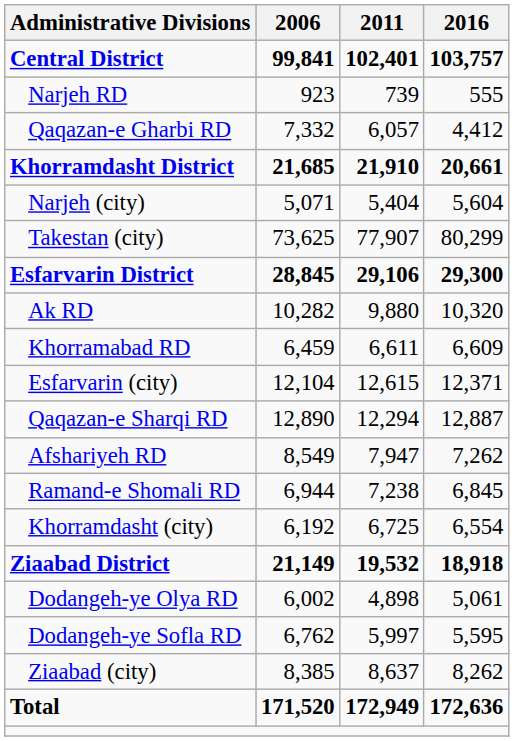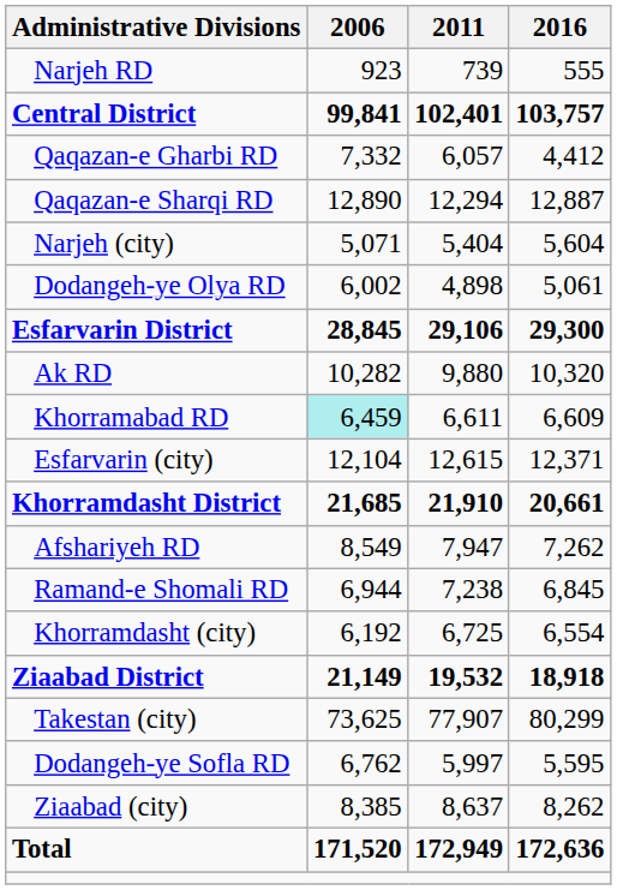 <table class="wikitable">
 <tr>
 <th>Administrative Divisions</th>
 <th>2006</th>
 <th>2011</th>
 <th>2016</th>
 </tr>
 <tr>
+<td style="padding-left: 1em;"><a href='#'>Narjeh RD</a></td>
+<td style="text-align: right;">923</td>
+<td style="text-align: right;">739</td>
+<td style="text-align: right;">555</td>
+</tr>
+<tr>
 <td><strong><a href='#'>Central District</a></strong></td>
 <td style="text-align: right;"><strong>99,841</strong></td>
 <td style="text-align: right;"><strong>102,401</strong></td>
 <td style="text-align: right;"><strong>103,757</strong></td>
-</tr>
-<tr>
-<td style="padding-left: 1em;"><a href='#'>Narjeh RD</a></td>
-<td style="text-align: right;">923</td>
-<td style="text-align: right;">739</td>
-<td style="text-align: right;">555</td>
 </tr>
 <tr>
 <td style="padding-left: 1em;"><a href='#'>Qaqazan-e Gharbi RD</a></td>
 <td style="text-align: right;">7,332</td>
 <td style="text-align: right;">6,057</td>
 <td style="text-align: right;">4,412</td>
 </tr>
 <tr>
-<td><strong><a href='#'>Khorramdasht District</a></strong></td>
-<td style="text-align: right;"><strong>21,685</strong></td>
-<td style="text-align: right;"><strong>21,910</strong></td>
-<td style="text-align: right;"><strong>20,661</strong></td>
+<td style="padding-left: 1em;"><a href='#'>Qaqazan-e Sharqi RD</a></td>
+<td style="text-align: right;">12,890</td>
+<td style="text-align: right;">12,294</td>
+<td style="text-align: right;">12,887</td>
 </tr>
 <tr>
 <td style="padding-left: 1em;"><a href='#'>Narjeh</a> (city)</td>
 <td style="text-align: right;">5,071</td>
 <td style="text-align: right;">5,404</td>
 <td style="text-align: right;">5,604</td>
 </tr>
 <tr>
-<td style="padding-left: 1em;"><a href='#'>Takestan</a> (city)</td>
-<td style="text-align: right;">73,625</td>
-<td style="text-align: right;">77,907</td>
-<td style="text-align: right;">80,299</td>
+<td style="padding-left: 1em;"><a href='#'>Dodangeh-ye Olya RD</a></td>
+<td style="text-align: right;">6,002</td>
+<td style="text-align: right;">4,898</td>
+<td style="text-align: right;">5,061</td>
 </tr>
 <tr>
 <td><strong><a href='#'>Esfarvarin District</a></strong></td>
 <td style="text-align: right;"><strong>28,845</strong></td>
 <td style="text-align: right;"><strong>29,106</strong></td>
 <td style="text-align: right;"><strong>29,300</strong></td>
 </tr>
 <tr>
 <td style="padding-left: 1em;"><a href='#'>Ak RD</a></td>
 <td style="text-align: right;">10,282</td>
 <td style="text-align: right;">9,880</td>
 <td style="text-align: right;">10,320</td>
 </tr>
 <tr>
 <td style="padding-left: 1em;"><a href='#'>Khorramabad RD</a></td>
-<td style="text-align: right;">6,459</td>
+<td style="background: paleturquoise; text-align: right;">6,459</td>
 <td style="text-align: right;">6,611</td>
 <td style="text-align: right;">6,609</td>
 </tr>
 <tr>
 <td style="padding-left: 1em;"><a href='#'>Esfarvarin</a> (city)</td>
 <td style="text-align: right;">12,104</td>
 <td style="text-align: right;">12,615</td>
 <td style="text-align: right;">12,371</td>
 </tr>
 <tr>
-<td style="padding-left: 1em;"><a href='#'>Qaqazan-e Sharqi RD</a></td>
-<td style="text-align: right;">12,890</td>
-<td style="text-align: right;">12,294</td>
-<td style="text-align: right;">12,887</td>
+<td><strong><a href='#'>Khorramdasht District</a></strong></td>
+<td style="text-align: right;"><strong>21,685</strong></td>
+<td style="text-align: right;"><strong>21,910</strong></td>
+<td style="text-align: right;"><strong>20,661</strong></td>
 </tr>
 <tr>
 <td style="padding-left: 1em;"><a href='#'>Afshariyeh RD</a></td>
 <td style="text-align: right;">8,549</td>
 <td style="text-align: right;">7,947</td>
 <td style="text-align: right;">7,262</td>
 </tr>
 <tr>
 <td style="padding-left: 1em;"><a href='#'>Ramand-e Shomali RD</a></td>
 <td style="text-align: right;">6,944</td>
 <td style="text-align: right;">7,238</td>
 <td style="text-align: right;">6,845</td>
 </tr>
 <tr>
 <td style="padding-left: 1em;"><a href='#'>Khorramdasht</a> (city)</td>
 <td style="text-align: right;">6,192</td>
 <td style="text-align: right;">6,725</td>
 <td style="text-align: right;">6,554</td>
 </tr>
 <tr>
 <td><strong><a href='#'>Ziaabad District</a></strong></td>
 <td style="text-align: right;"><strong>21,149</strong></td>
 <td style="text-align: right;"><strong>19,532</strong></td>
 <td style="text-align: right;"><strong>18,918</strong></td>
 </tr>
 <tr>
-<td style="padding-left: 1em;"><a href='#'>Dodangeh-ye Olya RD</a></td>
-<td style="text-align: right;">6,002</td>
-<td style="text-align: right;">4,898</td>
-<td style="text-align: right;">5,061</td>
+<td style="padding-left: 1em;"><a href='#'>Takestan</a> (city)</td>
+<td style="text-align: right;">73,625</td>
+<td style="text-align: right;">77,907</td>
+<td style="text-align: right;">80,299</td>
 </tr>
 <tr>
 <td style="padding-left: 1em;"><a href='#'>Dodangeh-ye Sofla RD</a></td>
 <td style="text-align: right;">6,762</td>
 <td style="text-align: right;">5,997</td>
 <td style="text-align: right;">5,595</td>
 </tr>
 <tr>
 <td style="padding-left: 1em;"><a href='#'>Ziaabad</a> (city)</td>
 <td style="text-align: right;">8,385</td>
 <td style="text-align: right;">8,637</td>
 <td style="text-align: right;">8,262</td>
 </tr>
 <tr>
 <td><strong>Total</strong></td>
 <td style="text-align: right;"><strong>171,520</strong></td>
 <td style="text-align: right;"><strong>172,949</strong></td>
 <td style="text-align: right;"><strong>172,636</strong></td>
 </tr>
 <tr>
 <td colspan=4></td>
 </tr>
 </table>
